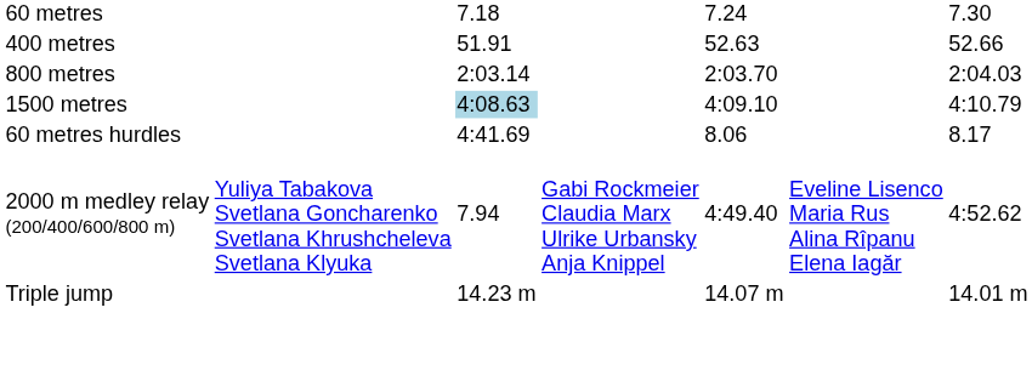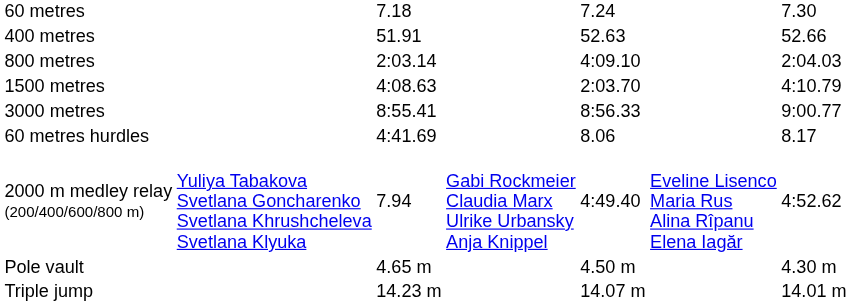 <table>
 <tr>
 <td>60 metres</td>
 <td></td>
 <td>7.18</td>
 <td></td>
 <td>7.24</td>
 <td></td>
 <td>7.30</td>
 </tr>
 <tr>
 <td>400 metres</td>
 <td></td>
 <td>51.91</td>
 <td></td>
 <td>52.63</td>
 <td></td>
 <td>52.66</td>
 </tr>
 <tr>
 <td>800 metres</td>
 <td></td>
 <td>2:03.14</td>
 <td></td>
-<td>2:03.70</td>
+<td>4:09.10</td>
 <td></td>
 <td>2:04.03</td>
 </tr>
 <tr>
 <td>1500 metres</td>
 <td></td>
-<td style="background: lightblue;">4:08.63</td>
+<td>4:08.63</td>
 <td></td>
-<td>4:09.10</td>
+<td>2:03.70</td>
 <td></td>
 <td>4:10.79</td>
+</tr>
+<tr>
+<td>3000 metres</td>
+<td></td>
+<td>8:55.41</td>
+<td></td>
+<td>8:56.33</td>
+<td></td>
+<td>9:00.77</td>
 </tr>
 <tr>
 <td>60 metres hurdles</td>
 <td></td>
 <td>4:41.69</td>
 <td></td>
 <td>8.06</td>
 <td></td>
 <td>8.17</td>
 </tr>
 <tr>
 <td>2000 m medley relay<br><small>(200/400/600/800 m)</small></td>
 <td><br><a href='#'>Yuliya Tabakova</a><br><a href='#'>Svetlana Goncharenko</a><br><a href='#'>Svetlana Khrushcheleva</a><br><a href='#'>Svetlana Klyuka</a></td>
 <td>7.94</td>
 <td><br><a href='#'>Gabi Rockmeier</a><br><a href='#'>Claudia Marx</a><br><a href='#'>Ulrike Urbansky</a><br><a href='#'>Anja Knippel</a></td>
 <td>4:49.40</td>
 <td><br><a href='#'>Eveline Lisenco</a><br><a href='#'>Maria Rus</a><br><a href='#'>Alina Rîpanu</a><br><a href='#'>Elena Iagăr</a></td>
 <td>4:52.62</td>
 </tr>
 <tr>
+<td>Pole vault</td>
+<td></td>
+<td>4.65 m</td>
+<td></td>
+<td>4.50 m</td>
+<td></td>
+<td>4.30 m</td>
+</tr>
+<tr>
 <td>Triple jump</td>
 <td></td>
 <td>14.23 m</td>
 <td></td>
 <td>14.07 m</td>
 <td></td>
 <td>14.01 m</td>
 </tr>
 </table>
